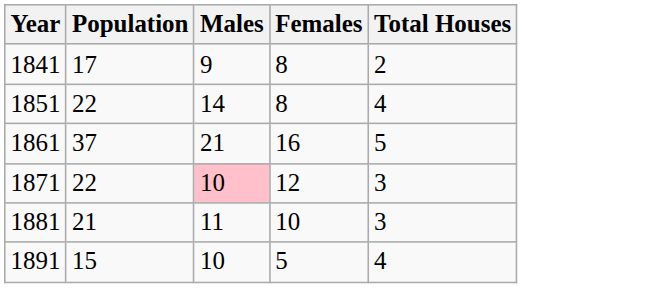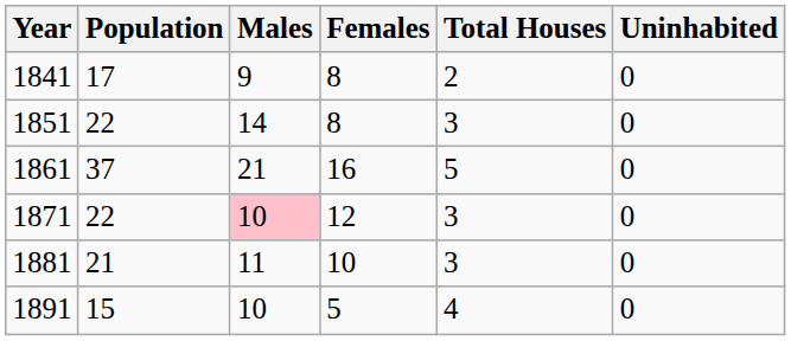 <table class="wikitable">
 <tr>
 <th>Year</th>
 <th>Population</th>
 <th>Males</th>
 <th>Females</th>
 <th>Total Houses</th>
+<th>Uninhabited</th>
 </tr>
 <tr>
 <td>1841</td>
 <td>17</td>
 <td>9</td>
 <td>8</td>
 <td>2</td>
+<td>0</td>
 </tr>
 <tr>
 <td>1851</td>
 <td>22</td>
 <td>14</td>
 <td>8</td>
-<td>4</td>
+<td>3</td>
+<td>0</td>
 </tr>
 <tr>
 <td>1861</td>
 <td>37</td>
 <td>21</td>
 <td>16</td>
 <td>5</td>
+<td>0</td>
 </tr>
 <tr>
 <td>1871</td>
 <td>22</td>
 <td style="background: pink;">10</td>
 <td>12</td>
 <td>3</td>
+<td>0</td>
 </tr>
 <tr>
 <td>1881</td>
 <td>21</td>
 <td>11</td>
 <td>10</td>
 <td>3</td>
+<td>0</td>
 </tr>
 <tr>
 <td>1891</td>
 <td>15</td>
 <td>10</td>
 <td>5</td>
 <td>4</td>
+<td>0</td>
 </tr>
 </table>
